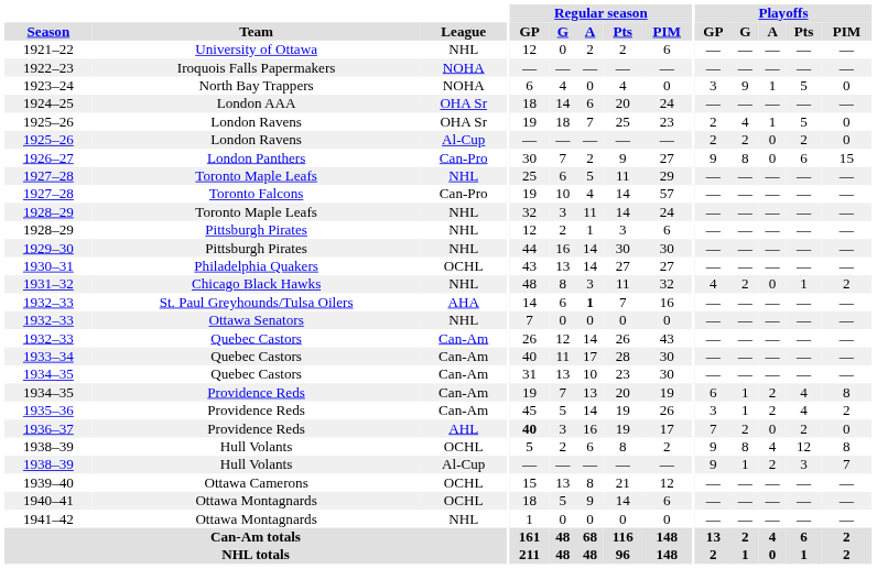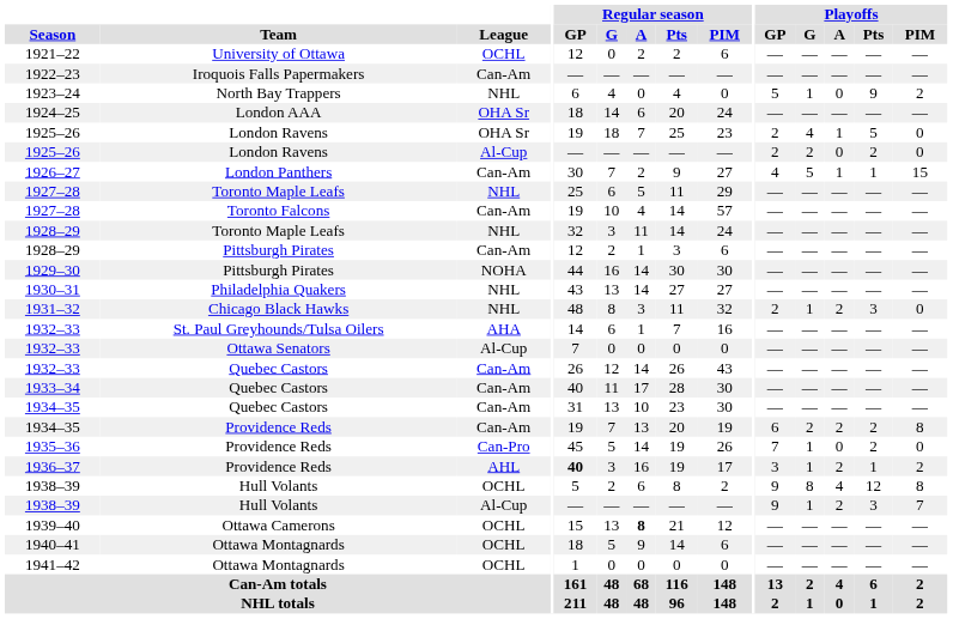 <table border="0" cellpadding="1" cellspacing="0" style="text-align:center; width:60em">
 <tr bgcolor="#e0e0e0">
 <th colspan="3" bgcolor="#ffffff"></th>
 <th rowspan="100" bgcolor="#ffffff"></th>
 <th colspan="5"><a href='#'>Regular season</a></th>
 <th rowspan="100" bgcolor="#ffffff"></th>
 <th colspan="5"><a href='#'>Playoffs</a></th>
 </tr>
 <tr bgcolor="#e0e0e0">
 <th><a href='#'>Season</a></th>
 <th>Team</th>
 <th>League</th>
 <th>GP</th>
 <th><a href='#'>G</a></th>
 <th><a href='#'>A</a></th>
 <th><a href='#'>Pts</a></th>
 <th><a href='#'>PIM</a></th>
 <th>GP</th>
 <th>G</th>
 <th>A</th>
 <th>Pts</th>
 <th>PIM</th>
 </tr>
 <tr>
 <td>1921–22</td>
 <td><a href='#'>University of Ottawa</a></td>
-<td>NHL</td>
+<td><a href='#'>OCHL</a></td>
 <td>12</td>
 <td>0</td>
 <td>2</td>
 <td>2</td>
 <td>6</td>
 <td>—</td>
 <td>—</td>
 <td>—</td>
 <td>—</td>
 <td>—</td>
 </tr>
 <tr bgcolor="#f0f0f0">
 <td>1922–23</td>
 <td>Iroquois Falls Papermakers</td>
-<td><a href='#'>NOHA</a></td>
+<td>Can-Am</td>
 <td>—</td>
 <td>—</td>
 <td>—</td>
 <td>—</td>
 <td>—</td>
 <td>—</td>
 <td>—</td>
 <td>—</td>
 <td>—</td>
 <td>—</td>
 </tr>
 <tr>
 <td>1923–24</td>
 <td>North Bay Trappers</td>
-<td>NOHA</td>
+<td>NHL</td>
 <td>6</td>
 <td>4</td>
 <td>0</td>
 <td>4</td>
 <td>0</td>
-<td>3</td>
+<td>5</td>
+<td>1</td>
+<td>0</td>
 <td>9</td>
-<td>1</td>
-<td>5</td>
-<td>0</td>
+<td>2</td>
 </tr>
 <tr bgcolor="#f0f0f0">
 <td>1924–25</td>
 <td>London AAA</td>
 <td><a href='#'>OHA Sr</a></td>
 <td>18</td>
 <td>14</td>
 <td>6</td>
 <td>20</td>
 <td>24</td>
 <td>—</td>
 <td>—</td>
 <td>—</td>
 <td>—</td>
 <td>—</td>
 </tr>
 <tr>
 <td>1925–26</td>
 <td>London Ravens</td>
 <td>OHA Sr</td>
 <td>19</td>
 <td>18</td>
 <td>7</td>
 <td>25</td>
 <td>23</td>
 <td>2</td>
 <td>4</td>
 <td>1</td>
 <td>5</td>
 <td>0</td>
 </tr>
 <tr bgcolor="#f0f0f0">
 <td><a href='#'>1925–26</a></td>
 <td>London Ravens</td>
 <td><a href='#'>Al-Cup</a></td>
 <td>—</td>
 <td>—</td>
 <td>—</td>
 <td>—</td>
 <td>—</td>
 <td>2</td>
 <td>2</td>
 <td>0</td>
 <td>2</td>
 <td>0</td>
 </tr>
 <tr>
 <td><a href='#'>1926–27</a></td>
 <td><a href='#'>London Panthers</a></td>
-<td><a href='#'>Can-Pro</a></td>
+<td>Can-Am</td>
 <td>30</td>
 <td>7</td>
 <td>2</td>
 <td>9</td>
 <td>27</td>
-<td>9</td>
-<td>8</td>
-<td>0</td>
-<td>6</td>
+<td>4</td>
+<td>5</td>
+<td>1</td>
+<td>1</td>
 <td>15</td>
 </tr>
 <tr bgcolor="#f0f0f0">
 <td><a href='#'>1927–28</a></td>
 <td><a href='#'>Toronto Maple Leafs</a></td>
 <td><a href='#'>NHL</a></td>
 <td>25</td>
 <td>6</td>
 <td>5</td>
 <td>11</td>
 <td>29</td>
 <td>—</td>
 <td>—</td>
 <td>—</td>
 <td>—</td>
 <td>—</td>
 </tr>
 <tr>
 <td><a href='#'>1927–28</a></td>
 <td><a href='#'>Toronto Falcons</a></td>
-<td>Can-Pro</td>
+<td>Can-Am</td>
 <td>19</td>
 <td>10</td>
 <td>4</td>
 <td>14</td>
 <td>57</td>
 <td>—</td>
 <td>—</td>
 <td>—</td>
 <td>—</td>
 <td>—</td>
 </tr>
 <tr bgcolor="#f0f0f0">
 <td><a href='#'>1928–29</a></td>
 <td>Toronto Maple Leafs</td>
 <td>NHL</td>
 <td>32</td>
 <td>3</td>
 <td>11</td>
 <td>14</td>
 <td>24</td>
 <td>—</td>
 <td>—</td>
 <td>—</td>
 <td>—</td>
 <td>—</td>
 </tr>
 <tr>
 <td>1928–29</td>
 <td><a href='#'>Pittsburgh Pirates</a></td>
-<td>NHL</td>
+<td>Can-Am</td>
 <td>12</td>
 <td>2</td>
 <td>1</td>
 <td>3</td>
 <td>6</td>
 <td>—</td>
 <td>—</td>
 <td>—</td>
 <td>—</td>
 <td>—</td>
 </tr>
 <tr bgcolor="#f0f0f0">
 <td><a href='#'>1929–30</a></td>
 <td>Pittsburgh Pirates</td>
-<td>NHL</td>
+<td>NOHA</td>
 <td>44</td>
 <td>16</td>
 <td>14</td>
 <td>30</td>
 <td>30</td>
 <td>—</td>
 <td>—</td>
 <td>—</td>
 <td>—</td>
 <td>—</td>
 </tr>
 <tr>
 <td><a href='#'>1930–31</a></td>
 <td><a href='#'>Philadelphia Quakers</a></td>
-<td>OCHL</td>
+<td>NHL</td>
 <td>43</td>
 <td>13</td>
 <td>14</td>
 <td>27</td>
 <td>27</td>
 <td>—</td>
 <td>—</td>
 <td>—</td>
 <td>—</td>
 <td>—</td>
 </tr>
 <tr bgcolor="#f0f0f0">
 <td><a href='#'>1931–32</a></td>
 <td><a href='#'>Chicago Black Hawks</a></td>
 <td>NHL</td>
 <td>48</td>
 <td>8</td>
 <td>3</td>
 <td>11</td>
 <td>32</td>
-<td>4</td>
 <td>2</td>
-<td>0</td>
 <td>1</td>
 <td>2</td>
+<td>3</td>
+<td>0</td>
 </tr>
 <tr>
 <td><a href='#'>1932–33</a></td>
 <td><a href='#'>St. Paul Greyhounds/Tulsa Oilers</a></td>
 <td><a href='#'>AHA</a></td>
 <td>14</td>
 <td>6</td>
-<td><strong>1</strong></td>
+<td>1</td>
 <td>7</td>
 <td>16</td>
 <td>—</td>
 <td>—</td>
 <td>—</td>
 <td>—</td>
 <td>—</td>
 </tr>
 <tr bgcolor="#f0f0f0">
 <td><a href='#'>1932–33</a></td>
 <td><a href='#'>Ottawa Senators</a></td>
-<td>NHL</td>
+<td>Al-Cup</td>
 <td>7</td>
 <td>0</td>
 <td>0</td>
 <td>0</td>
 <td>0</td>
 <td>—</td>
 <td>—</td>
 <td>—</td>
 <td>—</td>
 <td>—</td>
 </tr>
 <tr>
 <td><a href='#'>1932–33</a></td>
 <td><a href='#'>Quebec Castors</a></td>
 <td><a href='#'>Can-Am</a></td>
 <td>26</td>
 <td>12</td>
 <td>14</td>
 <td>26</td>
 <td>43</td>
 <td>—</td>
 <td>—</td>
 <td>—</td>
 <td>—</td>
 <td>—</td>
 </tr>
 <tr bgcolor="#f0f0f0">
 <td><a href='#'>1933–34</a></td>
 <td>Quebec Castors</td>
 <td>Can-Am</td>
 <td>40</td>
 <td>11</td>
 <td>17</td>
 <td>28</td>
 <td>30</td>
 <td>—</td>
 <td>—</td>
 <td>—</td>
 <td>—</td>
 <td>—</td>
 </tr>
 <tr>
 <td><a href='#'>1934–35</a></td>
 <td>Quebec Castors</td>
 <td>Can-Am</td>
 <td>31</td>
 <td>13</td>
 <td>10</td>
 <td>23</td>
 <td>30</td>
 <td>—</td>
 <td>—</td>
 <td>—</td>
 <td>—</td>
 <td>—</td>
 </tr>
 <tr bgcolor="#f0f0f0">
 <td>1934–35</td>
 <td><a href='#'>Providence Reds</a></td>
 <td>Can-Am</td>
 <td>19</td>
 <td>7</td>
 <td>13</td>
 <td>20</td>
 <td>19</td>
 <td>6</td>
-<td>1</td>
 <td>2</td>
-<td>4</td>
+<td>2</td>
+<td>2</td>
 <td>8</td>
 </tr>
 <tr>
 <td><a href='#'>1935–36</a></td>
 <td>Providence Reds</td>
-<td>Can-Am</td>
+<td><a href='#'>Can-Pro</a></td>
 <td>45</td>
 <td>5</td>
 <td>14</td>
 <td>19</td>
 <td>26</td>
-<td>3</td>
+<td>7</td>
 <td>1</td>
+<td>0</td>
 <td>2</td>
-<td>4</td>
-<td>2</td>
+<td>0</td>
 </tr>
 <tr bgcolor="#f0f0f0">
 <td><a href='#'>1936–37</a></td>
 <td>Providence Reds</td>
 <td><a href='#'>AHL</a></td>
 <td><strong>40</strong></td>
 <td>3</td>
 <td>16</td>
 <td>19</td>
 <td>17</td>
-<td>7</td>
+<td>3</td>
+<td>1</td>
 <td>2</td>
-<td>0</td>
+<td>1</td>
 <td>2</td>
-<td>0</td>
 </tr>
 <tr>
 <td>1938–39</td>
 <td>Hull Volants</td>
 <td>OCHL</td>
 <td>5</td>
 <td>2</td>
 <td>6</td>
 <td>8</td>
 <td>2</td>
 <td>9</td>
 <td>8</td>
 <td>4</td>
 <td>12</td>
 <td>8</td>
 </tr>
 <tr bgcolor="#f0f0f0">
 <td><a href='#'>1938–39</a></td>
 <td>Hull Volants</td>
 <td>Al-Cup</td>
 <td>—</td>
 <td>—</td>
 <td>—</td>
 <td>—</td>
 <td>—</td>
 <td>9</td>
 <td>1</td>
 <td>2</td>
 <td>3</td>
 <td>7</td>
 </tr>
 <tr>
 <td>1939–40</td>
 <td>Ottawa Camerons</td>
 <td>OCHL</td>
 <td>15</td>
 <td>13</td>
-<td>8</td>
+<td><strong>8</strong></td>
 <td>21</td>
 <td>12</td>
 <td>—</td>
 <td>—</td>
 <td>—</td>
 <td>—</td>
 <td>—</td>
 </tr>
 <tr bgcolor="#f0f0f0">
 <td>1940–41</td>
 <td>Ottawa Montagnards</td>
 <td>OCHL</td>
 <td>18</td>
 <td>5</td>
 <td>9</td>
 <td>14</td>
 <td>6</td>
 <td>—</td>
 <td>—</td>
 <td>—</td>
 <td>—</td>
 <td>—</td>
 </tr>
 <tr>
 <td>1941–42</td>
 <td>Ottawa Montagnards</td>
-<td>NHL</td>
+<td>OCHL</td>
 <td>1</td>
 <td>0</td>
 <td>0</td>
 <td>0</td>
 <td>0</td>
 <td>—</td>
 <td>—</td>
 <td>—</td>
 <td>—</td>
 <td>—</td>
 </tr>
 <tr bgcolor="#e0e0e0">
 <th colspan="3">Can-Am totals</th>
 <th>161</th>
 <th>48</th>
 <th>68</th>
 <th>116</th>
 <th>148</th>
 <th>13</th>
 <th>2</th>
 <th>4</th>
 <th>6</th>
 <th>2</th>
 </tr>
 <tr bgcolor="#e0e0e0">
 <th colspan="3">NHL totals</th>
 <th>211</th>
 <th>48</th>
 <th>48</th>
 <th>96</th>
 <th>148</th>
 <th>2</th>
 <th>1</th>
 <th>0</th>
 <th>1</th>
 <th>2</th>
 </tr>
 </table>
